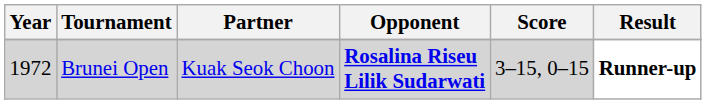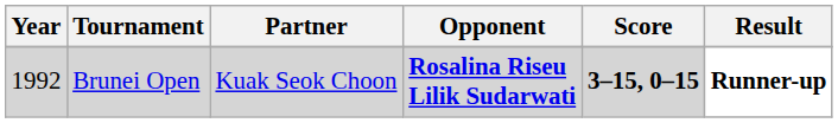 <table class="sortable wikitable" style="font-size: 90%;">
 <tr>
 <th>Year</th>
 <th>Tournament</th>
 <th>Partner</th>
 <th>Opponent</th>
 <th>Score</th>
 <th>Result</th>
 </tr>
 <tr>
 </tr>
 <tr style="background:#D5D5D5">
-<td align="center">1972</td>
+<td align="center">1992</td>
 <td align="left"><a href='#'>Brunei Open</a></td>
 <td align="left"> <a href='#'>Kuak Seok Choon</a></td>
 <td align="left"><strong> <a href='#'>Rosalina Riseu</a> <br>  <a href='#'>Lilik Sudarwati</a></strong></td>
-<td align="left">3–15, 0–15</td>
+<td align="left"><strong>3–15, 0–15</strong></td>
 <td style="text-align:left; background:white"> <strong>Runner-up</strong></td>
 </tr>
 </table>
